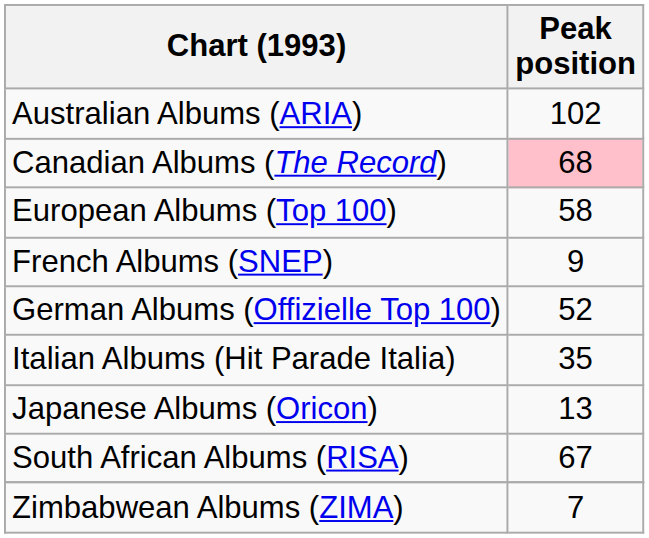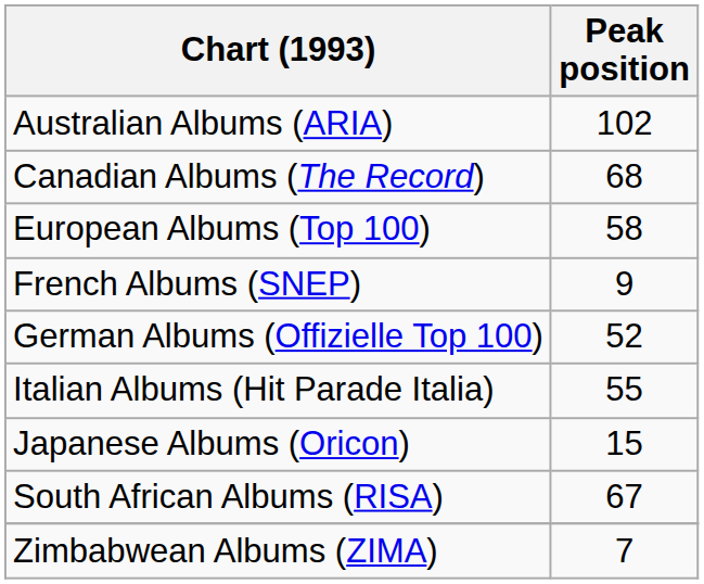 <table class="wikitable sortable">
 <tr>
 <th>Chart (1993)</th>
 <th>Peak<br>position</th>
 </tr>
 <tr>
 <td align="left">Australian Albums (<a href='#'>ARIA</a>)</td>
 <td align="center">102</td>
 </tr>
 <tr>
 <td align="left">Canadian Albums (<em><a href='#'>The Record</a></em>)</td>
-<td align="center" style="background: pink;">68</td>
+<td align="center">68</td>
 </tr>
 <tr>
 <td align="left">European Albums (<a href='#'>Top 100</a>)</td>
 <td align="center">58</td>
 </tr>
 <tr>
 <td align="left">French Albums (<a href='#'>SNEP</a>)</td>
 <td align="center">9</td>
 </tr>
 <tr>
 <td align="left">German Albums (<a href='#'>Offizielle Top 100</a>)</td>
 <td align="center">52</td>
 </tr>
 <tr>
 <td align="left">Italian Albums (Hit Parade Italia)</td>
-<td align="center">35</td>
+<td align="center">55</td>
 </tr>
 <tr>
 <td align="left">Japanese Albums (<a href='#'>Oricon</a>)</td>
-<td align="center">13</td>
+<td align="center">15</td>
 </tr>
 <tr>
 <td align="left">South African Albums (<a href='#'>RISA</a>)</td>
 <td align="center">67</td>
 </tr>
 <tr>
 </tr>
 <tr>
 </tr>
 <tr>
 </tr>
 <tr>
 <td align="left">Zimbabwean Albums (<a href='#'>ZIMA</a>)</td>
 <td align="center">7</td>
 </tr>
 </table>
